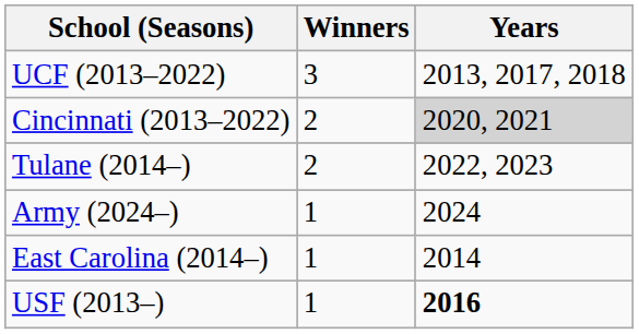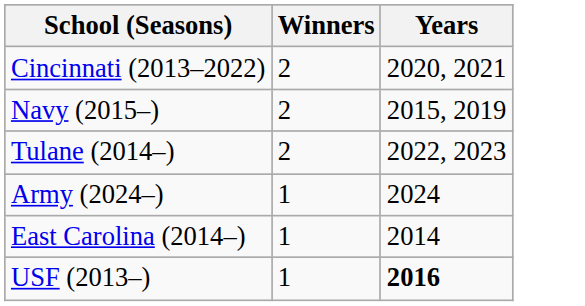 <table class=wikitable>
 <tr>
 <th>School (Seasons)</th>
 <th>Winners</th>
 <th>Years</th>
 </tr>
 <tr>
-<td><a href='#'>UCF</a> (2013–2022)</td>
-<td>3</td>
-<td>2013, 2017, 2018</td>
+<td><a href='#'>Cincinnati</a> (2013–2022)</td>
+<td>2</td>
+<td>2020, 2021</td>
 </tr>
 <tr>
-<td><a href='#'>Cincinnati</a> (2013–2022)</td>
+<td><a href='#'>Navy</a> (2015–)</td>
 <td>2</td>
-<td style="background: lightgrey;">2020, 2021</td>
+<td>2015, 2019</td>
 </tr>
 <tr>
 <td><a href='#'>Tulane</a> (2014–)</td>
 <td>2</td>
 <td>2022, 2023</td>
 </tr>
 <tr>
 <td><a href='#'>Army</a> (2024–)</td>
 <td>1</td>
 <td>2024</td>
 </tr>
 <tr>
 <td><a href='#'>East Carolina</a> (2014–)</td>
 <td>1</td>
 <td>2014</td>
 </tr>
 <tr>
 <td><a href='#'>USF</a> (2013–)</td>
 <td>1</td>
 <td><strong>2016</strong></td>
 </tr>
 </table>
